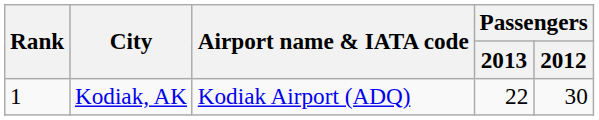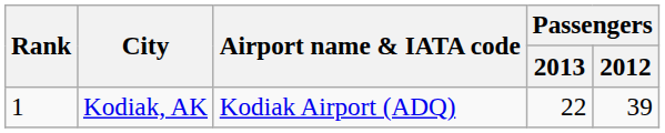 <table class="wikitable">
 <tr>
 <th rowspan="2">Rank</th>
 <th rowspan="2">City</th>
 <th rowspan="2">Airport name & IATA code</th>
 <th colspan="2">Passengers</th>
 </tr>
 <tr>
 <th>2013</th>
 <th>2012</th>
 </tr>
 <tr>
 <td>1</td>
 <td><a href='#'>Kodiak, AK</a></td>
 <td><a href='#'>Kodiak Airport (ADQ)</a></td>
 <td align="right">22</td>
-<td align="right">30</td>
+<td align="right">39</td>
 </tr>
 </table>
